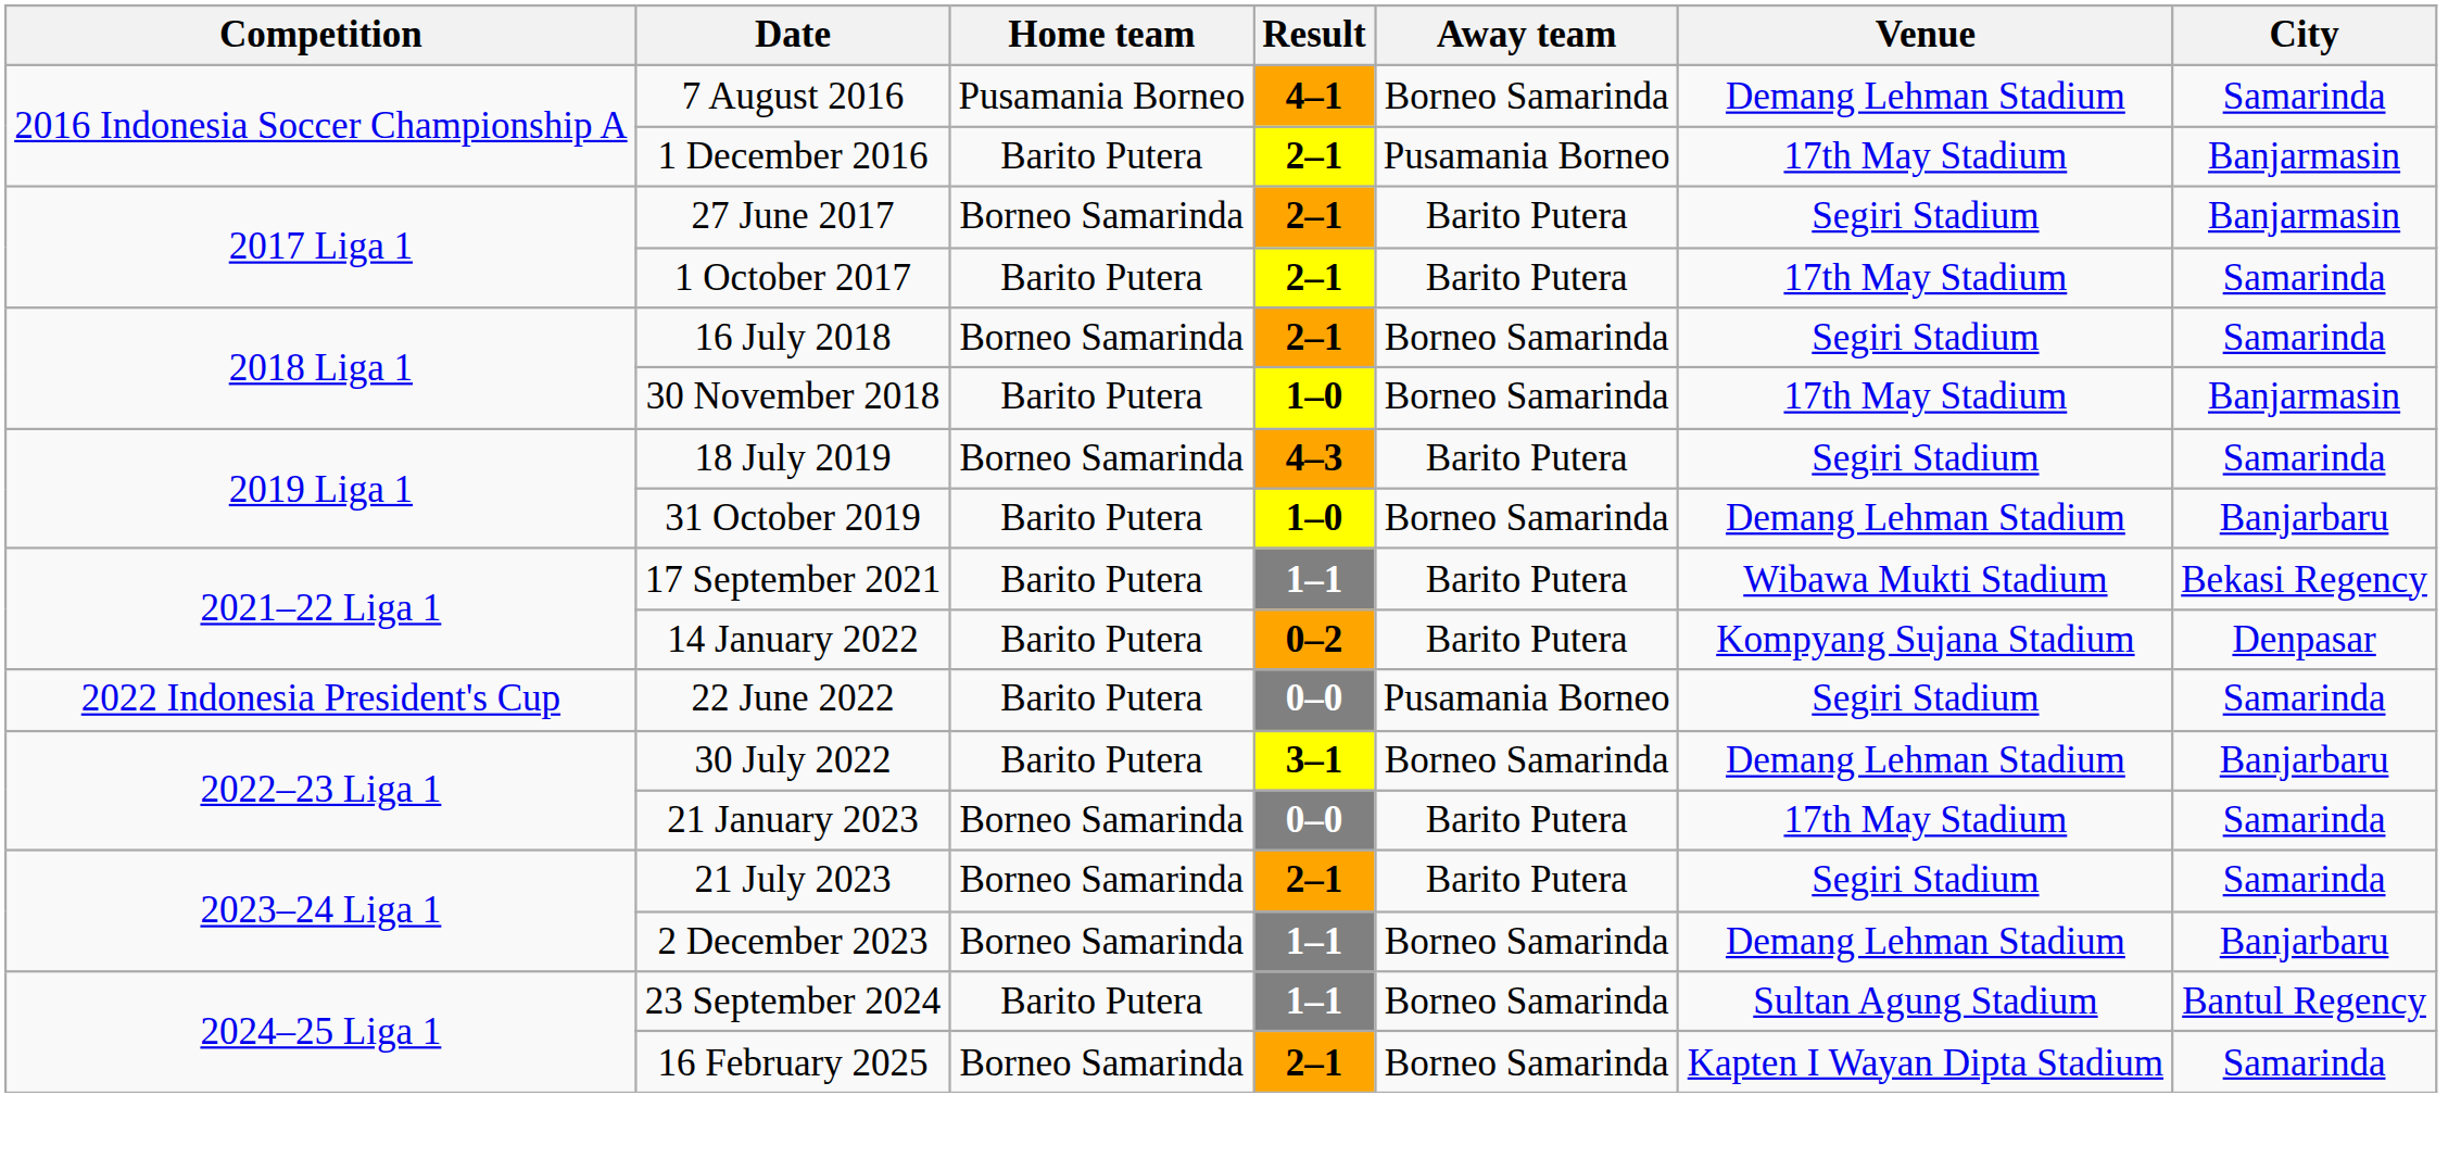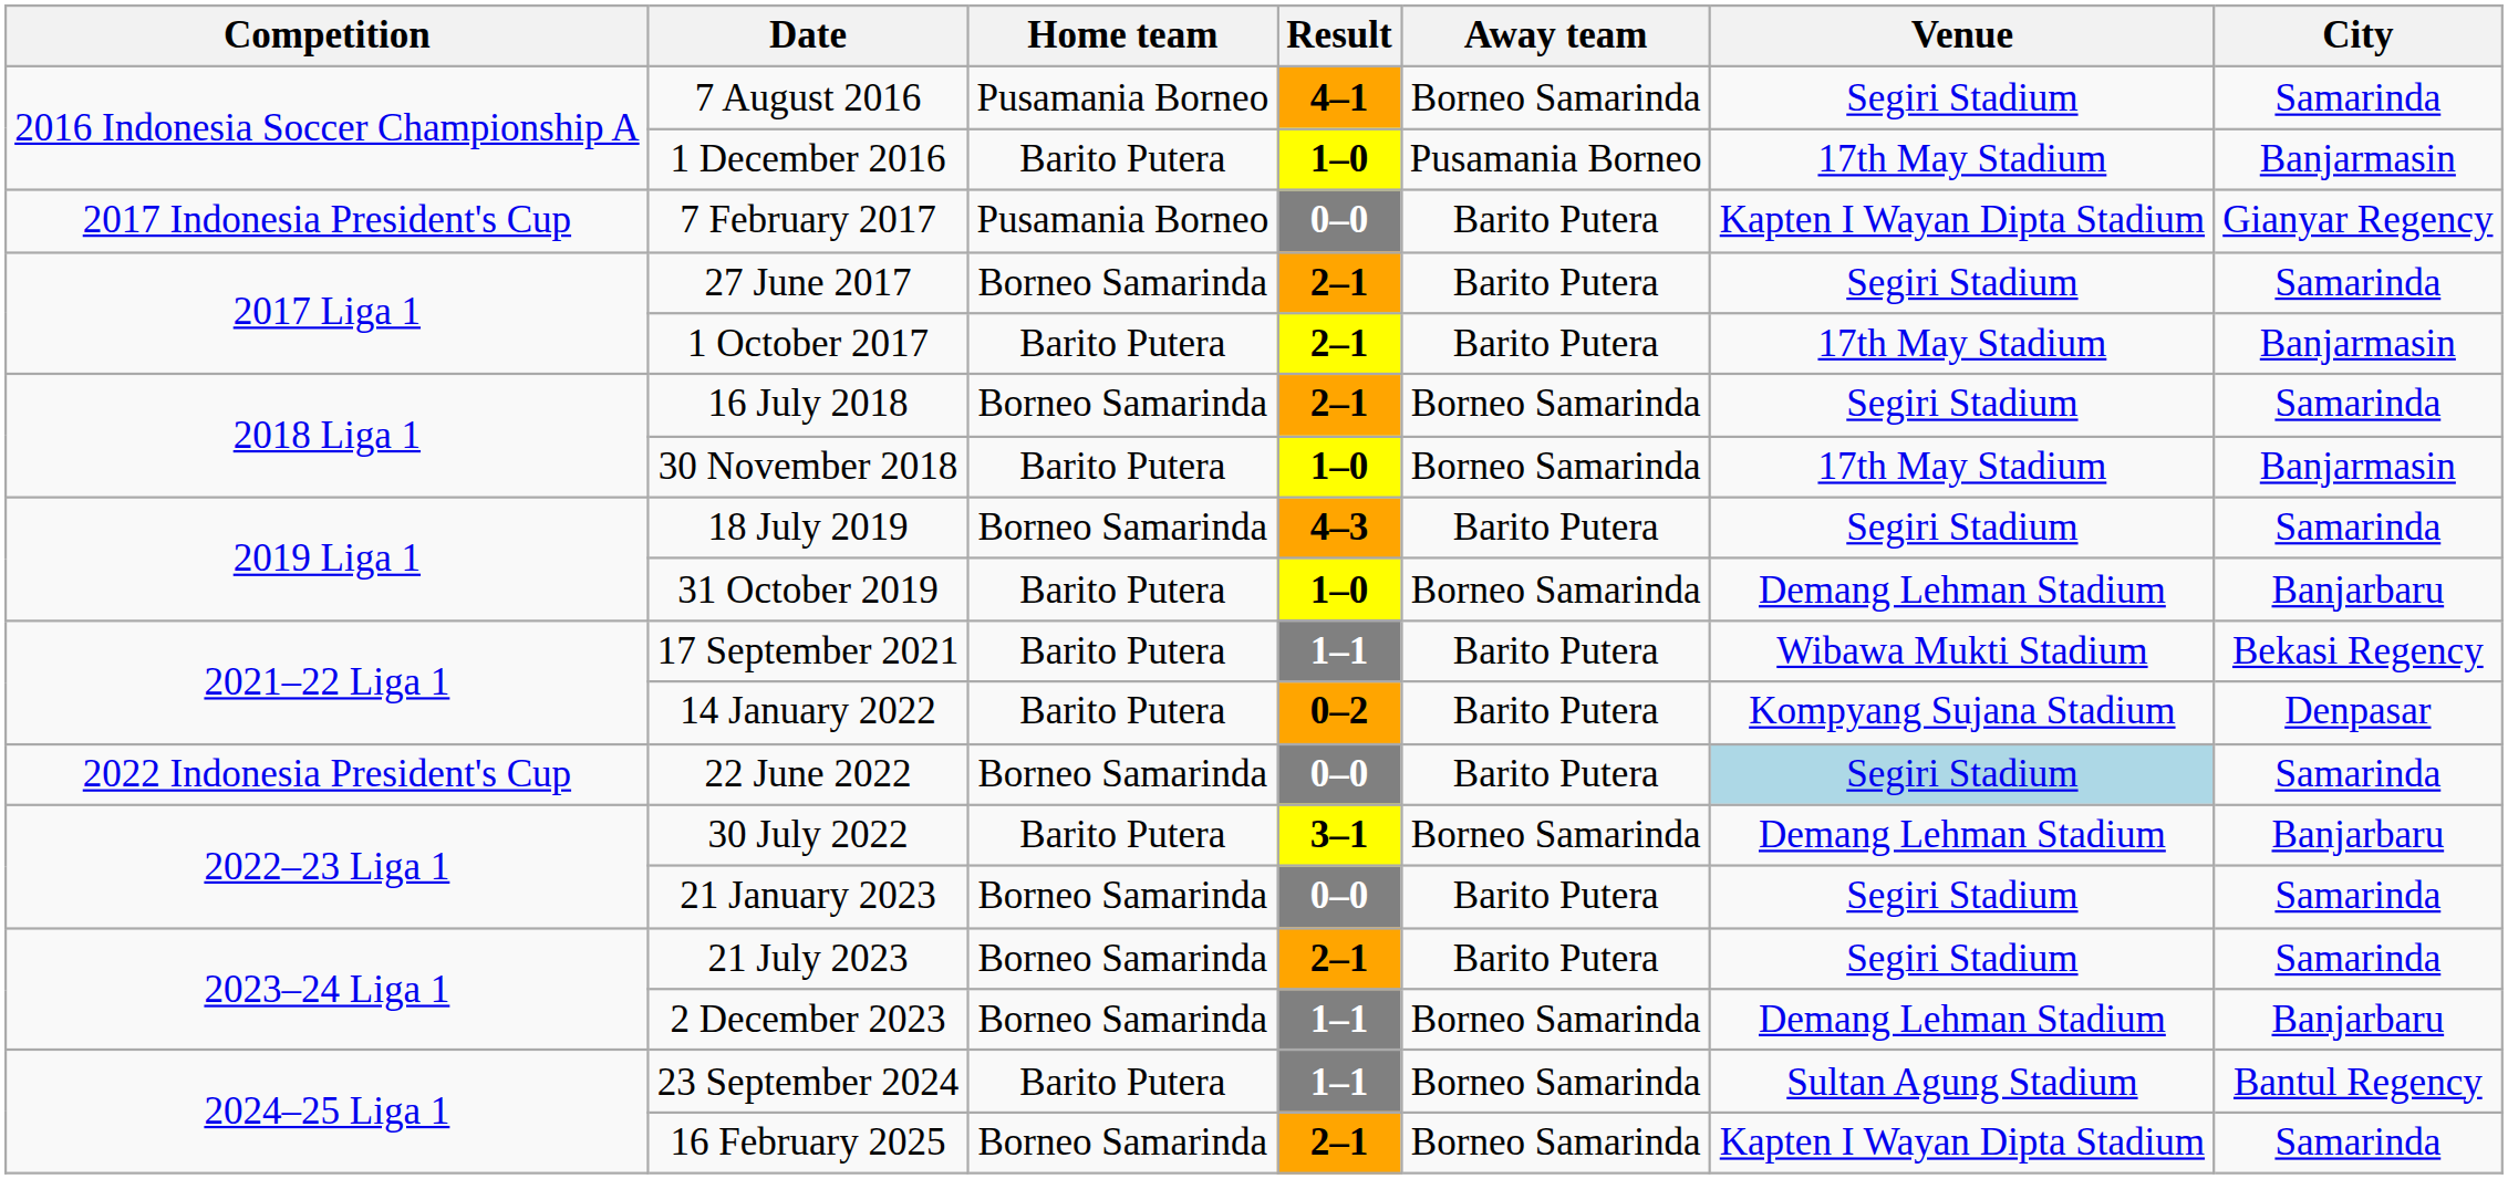 <table class="wikitable" style="text-align:  center; width=90%">
 <tr>
 <th>Competition</th>
 <th>Date</th>
 <th>Home team</th>
 <th>Result</th>
 <th>Away team</th>
 <th>Venue</th>
 <th>City</th>
 </tr>
 <tr>
 <td rowspan="2"><a href='#'>2016 Indonesia Soccer Championship A</a></td>
 <td>7 August 2016</td>
 <td>Pusamania Borneo</td>
 <td style="text-align:center; color:black; background:orange;"><strong>4–1</strong></td>
 <td>Borneo Samarinda</td>
-<td><a href='#'>Demang Lehman Stadium</a></td>
+<td><a href='#'>Segiri Stadium</a></td>
 <td><a href='#'>Samarinda</a></td>
 </tr>
 <tr>
 <td>1 December 2016</td>
 <td>Barito Putera</td>
-<td style="text-align:center; color:black; background:yellow;"><strong>2–1</strong></td>
+<td style="text-align:center; color:black; background:yellow;"><strong>1–0</strong></td>
 <td>Pusamania Borneo</td>
 <td><a href='#'>17th May Stadium</a></td>
 <td><a href='#'>Banjarmasin</a></td>
+</tr>
+<tr>
+<td><a href='#'>2017 Indonesia President's Cup</a></td>
+<td>7 February 2017</td>
+<td>Pusamania Borneo</td>
+<td style="text-align:center; color:white; background:grey;"><strong>0–0</strong></td>
+<td>Barito Putera</td>
+<td><a href='#'>Kapten I Wayan Dipta Stadium</a></td>
+<td><a href='#'>Gianyar Regency</a></td>
 </tr>
 <tr>
 <td rowspan="2"><a href='#'>2017 Liga 1</a></td>
 <td>27 June 2017</td>
 <td>Borneo Samarinda</td>
 <td style="text-align:center; color:black; background:orange;"><strong>2–1</strong></td>
 <td>Barito Putera</td>
 <td><a href='#'>Segiri Stadium</a></td>
-<td><a href='#'>Banjarmasin</a></td>
+<td><a href='#'>Samarinda</a></td>
 </tr>
 <tr>
 <td>1 October 2017</td>
 <td>Barito Putera</td>
 <td style="text-align:center; color:black; background:yellow;"><strong>2–1</strong></td>
 <td>Barito Putera</td>
 <td><a href='#'>17th May Stadium</a></td>
-<td><a href='#'>Samarinda</a></td>
+<td><a href='#'>Banjarmasin</a></td>
 </tr>
 <tr>
 <td rowspan="2"><a href='#'>2018 Liga 1</a></td>
 <td>16 July 2018</td>
 <td>Borneo Samarinda</td>
 <td style="text-align:center; color:black; background:orange;"><strong>2–1</strong></td>
 <td>Borneo Samarinda</td>
 <td><a href='#'>Segiri Stadium</a></td>
 <td><a href='#'>Samarinda</a></td>
 </tr>
 <tr>
 <td>30 November 2018</td>
 <td>Barito Putera</td>
 <td style="text-align:center; color:black; background:yellow;"><strong>1–0</strong></td>
 <td>Borneo Samarinda</td>
 <td><a href='#'>17th May Stadium</a></td>
 <td><a href='#'>Banjarmasin</a></td>
 </tr>
 <tr>
 <td rowspan="2"><a href='#'>2019 Liga 1</a></td>
 <td>18 July 2019</td>
 <td>Borneo Samarinda</td>
 <td style="text-align:center; color:black; background:orange;"><strong>4–3</strong></td>
 <td>Barito Putera</td>
 <td><a href='#'>Segiri Stadium</a></td>
 <td><a href='#'>Samarinda</a></td>
 </tr>
 <tr>
 <td>31 October 2019</td>
 <td>Barito Putera</td>
 <td style="text-align:center; color:black; background:yellow;"><strong>1–0</strong></td>
 <td>Borneo Samarinda</td>
 <td><a href='#'>Demang Lehman Stadium</a></td>
 <td><a href='#'>Banjarbaru</a></td>
 </tr>
 <tr>
 <td rowspan="2"><a href='#'>2021–22 Liga 1</a></td>
 <td>17 September 2021</td>
 <td>Barito Putera</td>
 <td style="text-align:center; color:white; background:grey;"><strong>1–1</strong></td>
 <td>Barito Putera</td>
 <td><a href='#'>Wibawa Mukti Stadium</a></td>
 <td><a href='#'>Bekasi Regency</a></td>
 </tr>
 <tr>
 <td>14 January 2022</td>
 <td>Barito Putera</td>
 <td style="text-align:center; color:black; background:orange;"><strong>0–2</strong></td>
 <td>Barito Putera</td>
 <td><a href='#'>Kompyang Sujana Stadium</a></td>
 <td><a href='#'>Denpasar</a></td>
 </tr>
 <tr>
 <td><a href='#'>2022 Indonesia President's Cup</a></td>
 <td>22 June 2022</td>
+<td>Borneo Samarinda</td>
+<td style="text-align:center; color:white; background:grey;"><strong>0–0</strong></td>
 <td>Barito Putera</td>
-<td style="text-align:center; color:white; background:grey;"><strong>0–0</strong></td>
-<td>Pusamania Borneo</td>
-<td><a href='#'>Segiri Stadium</a></td>
+<td style="background: lightblue;"><a href='#'>Segiri Stadium</a></td>
 <td><a href='#'>Samarinda</a></td>
 </tr>
 <tr>
 <td rowspan="2"><a href='#'>2022–23 Liga 1</a></td>
 <td>30 July 2022</td>
 <td>Barito Putera</td>
 <td style="text-align:center; color:black; background:yellow;"><strong>3–1</strong></td>
 <td>Borneo Samarinda</td>
 <td><a href='#'>Demang Lehman Stadium</a></td>
 <td><a href='#'>Banjarbaru</a></td>
 </tr>
 <tr>
 <td>21 January 2023</td>
 <td>Borneo Samarinda</td>
 <td style="text-align:center; color:white; background:grey;"><strong>0–0</strong></td>
 <td>Barito Putera</td>
-<td><a href='#'>17th May Stadium</a></td>
+<td><a href='#'>Segiri Stadium</a></td>
 <td><a href='#'>Samarinda</a></td>
 </tr>
 <tr>
 <td rowspan="2"><a href='#'>2023–24 Liga 1</a></td>
 <td>21 July 2023</td>
 <td>Borneo Samarinda</td>
 <td style="text-align:center; color:black; background:orange;"><strong>2–1</strong></td>
 <td>Barito Putera</td>
 <td><a href='#'>Segiri Stadium</a></td>
 <td><a href='#'>Samarinda</a></td>
 </tr>
 <tr>
 <td>2 December 2023</td>
 <td>Borneo Samarinda</td>
 <td style="text-align:center; color:white; background:grey;"><strong>1–1</strong></td>
 <td>Borneo Samarinda</td>
 <td><a href='#'>Demang Lehman Stadium</a></td>
 <td><a href='#'>Banjarbaru</a></td>
 </tr>
 <tr>
 <td rowspan="2"><a href='#'>2024–25 Liga 1</a></td>
 <td>23 September 2024</td>
 <td>Barito Putera</td>
 <td style="text-align:center; color:white; background:grey;"><strong>1–1</strong></td>
 <td>Borneo Samarinda</td>
 <td><a href='#'>Sultan Agung Stadium</a></td>
 <td><a href='#'>Bantul Regency</a></td>
 </tr>
 <tr>
 <td>16 February 2025</td>
 <td>Borneo Samarinda</td>
 <td style="text-align:center; color:black; background:orange;"><strong>2–1</strong></td>
 <td>Borneo Samarinda</td>
 <td><a href='#'>Kapten I Wayan Dipta Stadium</a></td>
 <td><a href='#'>Samarinda</a></td>
 </tr>
 </table>
